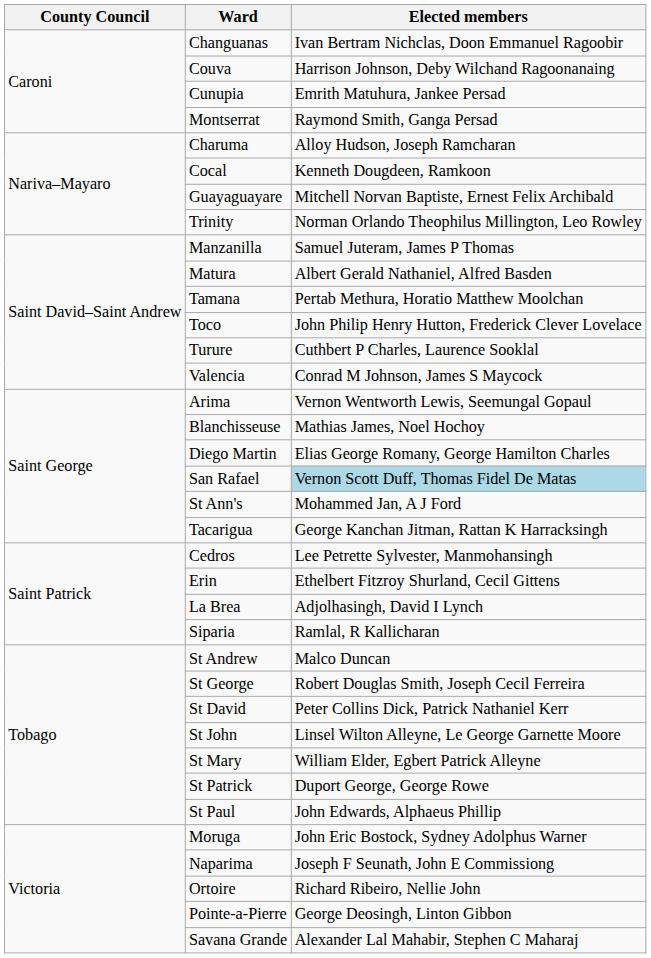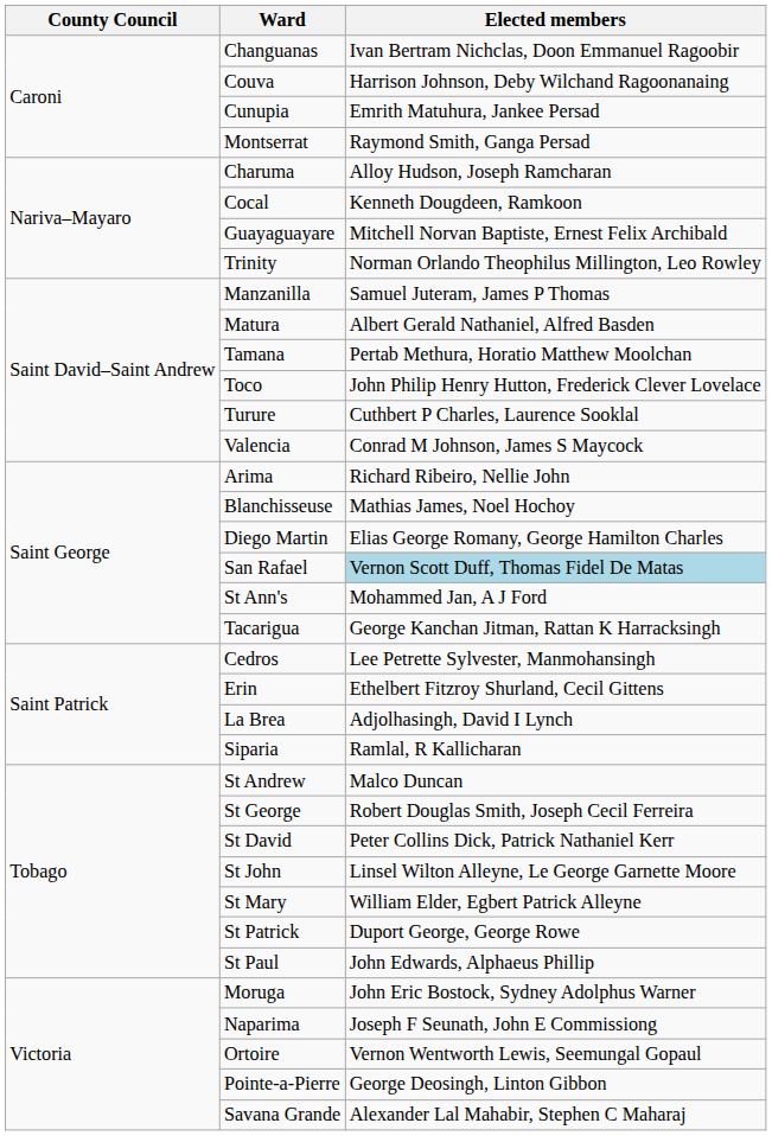 <table class=wikitable>
 <tr>
 <th>County Council</th>
 <th>Ward</th>
 <th>Elected members</th>
 </tr>
 <tr>
 <td rowspan=4>Caroni</td>
 <td>Changuanas</td>
 <td>Ivan Bertram Nichclas, Doon Emmanuel Ragoobir</td>
 </tr>
 <tr>
 <td>Couva</td>
 <td>Harrison Johnson, Deby Wilchand Ragoonanaing</td>
 </tr>
 <tr>
 <td>Cunupia</td>
 <td>Emrith Matuhura, Jankee Persad</td>
 </tr>
 <tr>
 <td>Montserrat</td>
 <td>Raymond Smith, Ganga Persad</td>
 </tr>
 <tr>
 <td rowspan=4>Nariva–Mayaro</td>
 <td>Charuma</td>
 <td>Alloy Hudson, Joseph Ramcharan</td>
 </tr>
 <tr>
 <td>Cocal</td>
 <td>Kenneth Dougdeen, Ramkoon</td>
 </tr>
 <tr>
 <td>Guayaguayare</td>
 <td>Mitchell Norvan Baptiste, Ernest Felix Archibald</td>
 </tr>
 <tr>
 <td>Trinity</td>
 <td>Norman Orlando Theophilus Millington, Leo Rowley</td>
 </tr>
 <tr>
 <td rowspan=6>Saint David–Saint Andrew</td>
 <td>Manzanilla</td>
 <td>Samuel Juteram, James P Thomas</td>
 </tr>
 <tr>
 <td>Matura</td>
 <td>Albert Gerald Nathaniel, Alfred Basden</td>
 </tr>
 <tr>
 <td>Tamana</td>
 <td>Pertab Methura, Horatio Matthew Moolchan</td>
 </tr>
 <tr>
 <td>Toco</td>
 <td>John Philip Henry Hutton, Frederick Clever Lovelace</td>
 </tr>
 <tr>
 <td>Turure</td>
 <td>Cuthbert P Charles, Laurence Sooklal</td>
 </tr>
 <tr>
 <td>Valencia</td>
 <td>Conrad M Johnson, James S Maycock</td>
 </tr>
 <tr>
 <td rowspan=6>Saint George</td>
 <td>Arima</td>
-<td>Vernon Wentworth Lewis, Seemungal Gopaul</td>
+<td>Richard Ribeiro, Nellie John</td>
 </tr>
 <tr>
 <td>Blanchisseuse</td>
 <td>Mathias James, Noel Hochoy</td>
 </tr>
 <tr>
 <td>Diego Martin</td>
 <td>Elias George Romany, George Hamilton Charles</td>
 </tr>
 <tr>
 <td>San Rafael</td>
 <td style="background: lightblue;">Vernon Scott Duff, Thomas Fidel De Matas</td>
 </tr>
 <tr>
 <td>St Ann's</td>
 <td>Mohammed Jan, A J Ford</td>
 </tr>
 <tr>
 <td>Tacarigua</td>
 <td>George Kanchan Jitman, Rattan K Harracksingh</td>
 </tr>
 <tr>
 <td rowspan= 4>Saint Patrick</td>
 <td>Cedros</td>
 <td>Lee Petrette Sylvester, Manmohansingh</td>
 </tr>
 <tr>
 <td>Erin</td>
 <td>Ethelbert Fitzroy Shurland, Cecil Gittens</td>
 </tr>
 <tr>
 <td>La Brea</td>
 <td>Adjolhasingh, David I Lynch</td>
 </tr>
 <tr>
 <td>Siparia</td>
 <td>Ramlal, R Kallicharan</td>
 </tr>
 <tr>
 <td rowspan=7>Tobago</td>
 <td>St Andrew</td>
 <td>Malco Duncan</td>
 </tr>
 <tr>
 <td>St George</td>
 <td>Robert Douglas Smith, Joseph Cecil Ferreira</td>
 </tr>
 <tr>
 <td>St David</td>
 <td>Peter Collins Dick, Patrick Nathaniel Kerr</td>
 </tr>
 <tr>
 <td>St John</td>
 <td>Linsel Wilton Alleyne, Le George Garnette Moore</td>
 </tr>
 <tr>
 <td>St Mary</td>
 <td>William Elder, Egbert Patrick Alleyne</td>
 </tr>
 <tr>
 <td>St Patrick</td>
 <td>Duport George, George Rowe</td>
 </tr>
 <tr>
 <td>St Paul</td>
 <td>John Edwards, Alphaeus Phillip</td>
 </tr>
 <tr>
 <td rowspan=5>Victoria</td>
 <td>Moruga</td>
 <td>John Eric Bostock, Sydney Adolphus Warner</td>
 </tr>
 <tr>
 <td>Naparima</td>
 <td>Joseph F Seunath, John E Commissiong</td>
 </tr>
 <tr>
 <td>Ortoire</td>
-<td>Richard Ribeiro, Nellie John</td>
+<td>Vernon Wentworth Lewis, Seemungal Gopaul</td>
 </tr>
 <tr>
 <td>Pointe-a-Pierre</td>
 <td>George Deosingh, Linton Gibbon</td>
 </tr>
 <tr>
 <td>Savana Grande</td>
 <td>Alexander Lal Mahabir, Stephen C Maharaj</td>
 </tr>
 </table>
